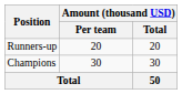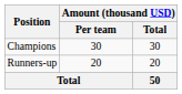 <table class="wikitable" style="text-align:center">
 <tr>
 <th rowspan="2">Position</th>
 <th colspan="2">Amount (thousand <a href='#'>USD</a>)</th>
 </tr>
 <tr>
 <th>Per team</th>
 <th>Total</th>
 </tr>
 <tr>
+<td align=left>Champions</td>
+<td>30</td>
+<td>30</td>
+</tr>
+<tr>
 <td align=left>Runners-up</td>
 <td>20</td>
 <td>20</td>
-</tr>
-<tr>
-<td align=left>Champions</td>
-<td>30</td>
-<td>30</td>
 </tr>
 <tr>
 <th colspan="2">Total</th>
 <th>50</th>
 </tr>
 </table>
